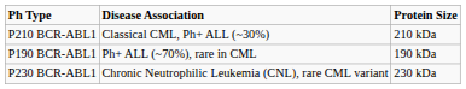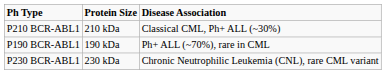 <table class="wikitable">
 <tr>
 <td><strong>Ph Type</strong></td>
+<td><strong>Protein Size</strong></td>
 <td><strong>Disease Association</strong></td>
-<td><strong>Protein Size</strong></td>
 </tr>
 <tr>
 <td>P210 BCR-ABL1</td>
+<td>210 kDa</td>
 <td>Classical CML, Ph+ ALL (~30%)</td>
-<td>210 kDa</td>
 </tr>
 <tr>
 <td>P190 BCR-ABL1</td>
+<td>190 kDa</td>
 <td>Ph+ ALL (~70%), rare in CML</td>
-<td>190 kDa</td>
 </tr>
 <tr>
 <td>P230 BCR-ABL1</td>
+<td>230 kDa</td>
 <td>Chronic Neutrophilic Leukemia (CNL), rare CML variant</td>
-<td>230 kDa</td>
 </tr>
 </table>
